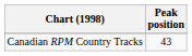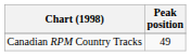 <table class="wikitable sortable">
 <tr>
 <th align="left">Chart (1998)</th>
 <th align="center">Peak<br>position</th>
 </tr>
 <tr>
 </tr>
 <tr>
 <td align="left">Canadian <em>RPM</em> Country Tracks</td>
-<td align="center">43</td>
+<td align="center">49</td>
 </tr>
 </table>
